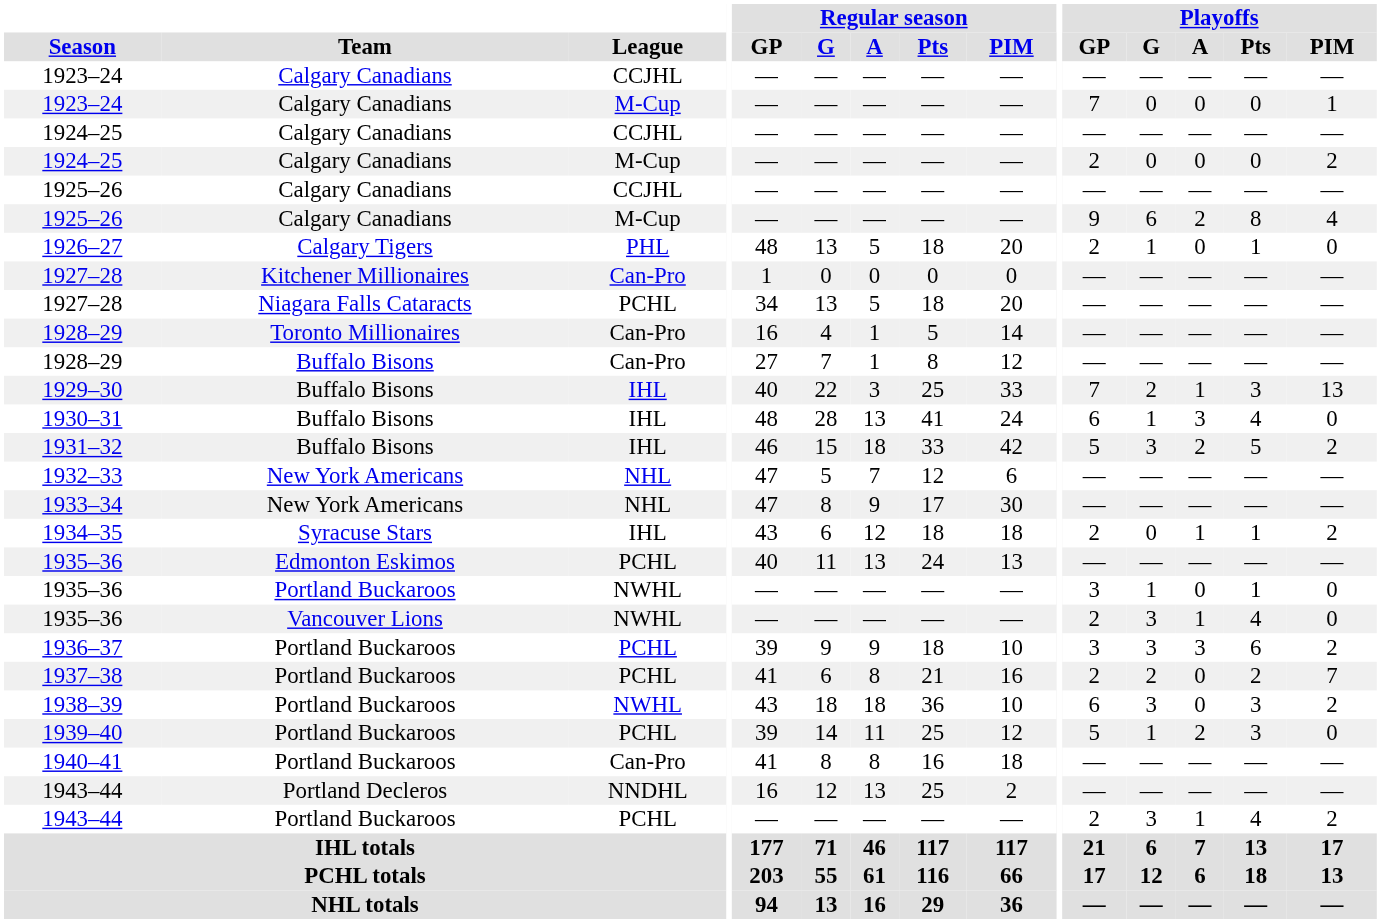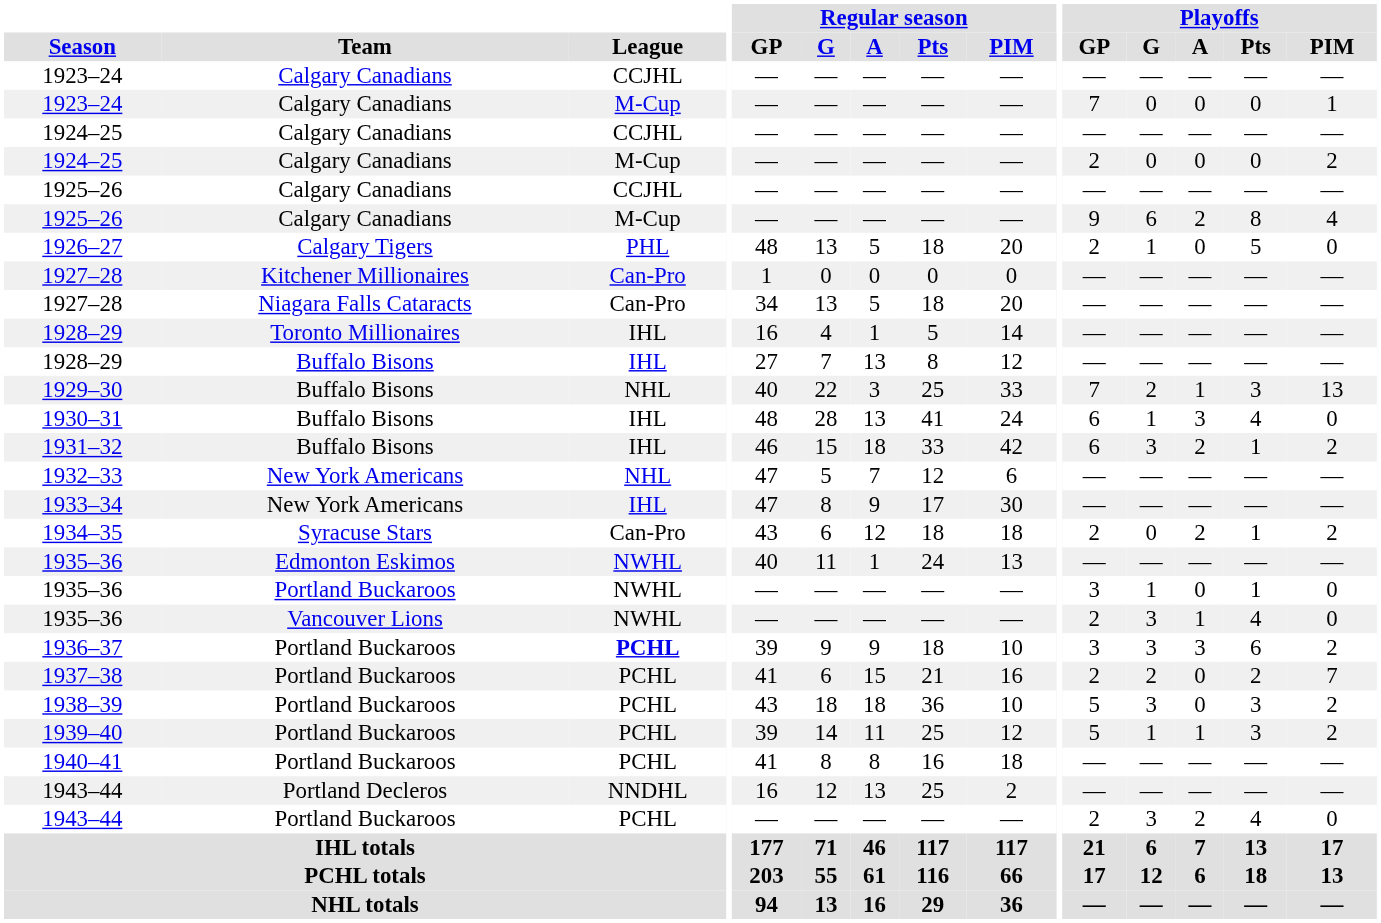 <table border="0" cellpadding="1" cellspacing="0" style="text-align:center; width:60em">
 <tr bgcolor="#e0e0e0">
 <th colspan="3" bgcolor="#ffffff"></th>
 <th rowspan="100" bgcolor="#ffffff"></th>
 <th colspan="5"><a href='#'>Regular season</a></th>
 <th rowspan="100" bgcolor="#ffffff"></th>
 <th colspan="5"><a href='#'>Playoffs</a></th>
 </tr>
 <tr bgcolor="#e0e0e0">
 <th><a href='#'>Season</a></th>
 <th>Team</th>
 <th>League</th>
 <th>GP</th>
 <th><a href='#'>G</a></th>
 <th><a href='#'>A</a></th>
 <th><a href='#'>Pts</a></th>
 <th><a href='#'>PIM</a></th>
 <th>GP</th>
 <th>G</th>
 <th>A</th>
 <th>Pts</th>
 <th>PIM</th>
 </tr>
 <tr>
 <td>1923–24</td>
 <td><a href='#'>Calgary Canadians</a></td>
 <td>CCJHL</td>
 <td>—</td>
 <td>—</td>
 <td>—</td>
 <td>—</td>
 <td>—</td>
 <td>—</td>
 <td>—</td>
 <td>—</td>
 <td>—</td>
 <td>—</td>
 </tr>
 <tr bgcolor="#f0f0f0">
 <td><a href='#'>1923–24</a></td>
 <td>Calgary Canadians</td>
 <td><a href='#'>M-Cup</a></td>
 <td>—</td>
 <td>—</td>
 <td>—</td>
 <td>—</td>
 <td>—</td>
 <td>7</td>
 <td>0</td>
 <td>0</td>
 <td>0</td>
 <td>1</td>
 </tr>
 <tr>
 <td>1924–25</td>
 <td>Calgary Canadians</td>
 <td>CCJHL</td>
 <td>—</td>
 <td>—</td>
 <td>—</td>
 <td>—</td>
 <td>—</td>
 <td>—</td>
 <td>—</td>
 <td>—</td>
 <td>—</td>
 <td>—</td>
 </tr>
 <tr bgcolor="#f0f0f0">
 <td><a href='#'>1924–25</a></td>
 <td>Calgary Canadians</td>
 <td>M-Cup</td>
 <td>—</td>
 <td>—</td>
 <td>—</td>
 <td>—</td>
 <td>—</td>
 <td>2</td>
 <td>0</td>
 <td>0</td>
 <td>0</td>
 <td>2</td>
 </tr>
 <tr>
 <td>1925–26</td>
 <td>Calgary Canadians</td>
 <td>CCJHL</td>
 <td>—</td>
 <td>—</td>
 <td>—</td>
 <td>—</td>
 <td>—</td>
 <td>—</td>
 <td>—</td>
 <td>—</td>
 <td>—</td>
 <td>—</td>
 </tr>
 <tr bgcolor="#f0f0f0">
 <td><a href='#'>1925–26</a></td>
 <td>Calgary Canadians</td>
 <td>M-Cup</td>
 <td>—</td>
 <td>—</td>
 <td>—</td>
 <td>—</td>
 <td>—</td>
 <td>9</td>
 <td>6</td>
 <td>2</td>
 <td>8</td>
 <td>4</td>
 </tr>
 <tr>
 <td><a href='#'>1926–27</a></td>
 <td><a href='#'>Calgary Tigers</a></td>
 <td><a href='#'>PHL</a></td>
 <td>48</td>
 <td>13</td>
 <td>5</td>
 <td>18</td>
 <td>20</td>
 <td>2</td>
 <td>1</td>
 <td>0</td>
-<td>1</td>
+<td>5</td>
 <td>0</td>
 </tr>
 <tr bgcolor="#f0f0f0">
 <td><a href='#'>1927–28</a></td>
 <td><a href='#'>Kitchener Millionaires</a></td>
 <td><a href='#'>Can-Pro</a></td>
 <td>1</td>
 <td>0</td>
 <td>0</td>
 <td>0</td>
 <td>0</td>
 <td>—</td>
 <td>—</td>
 <td>—</td>
 <td>—</td>
 <td>—</td>
 </tr>
 <tr>
 <td>1927–28</td>
 <td><a href='#'>Niagara Falls Cataracts</a></td>
-<td>PCHL</td>
+<td>Can-Pro</td>
 <td>34</td>
 <td>13</td>
 <td>5</td>
 <td>18</td>
 <td>20</td>
 <td>—</td>
 <td>—</td>
 <td>—</td>
 <td>—</td>
 <td>—</td>
 </tr>
 <tr bgcolor="#f0f0f0">
 <td><a href='#'>1928–29</a></td>
 <td><a href='#'>Toronto Millionaires</a></td>
-<td>Can-Pro</td>
+<td>IHL</td>
 <td>16</td>
 <td>4</td>
 <td>1</td>
 <td>5</td>
 <td>14</td>
 <td>—</td>
 <td>—</td>
 <td>—</td>
 <td>—</td>
 <td>—</td>
 </tr>
 <tr>
 <td>1928–29</td>
 <td><a href='#'>Buffalo Bisons</a></td>
-<td>Can-Pro</td>
+<td><a href='#'>IHL</a></td>
 <td>27</td>
 <td>7</td>
-<td>1</td>
+<td>13</td>
 <td>8</td>
 <td>12</td>
 <td>—</td>
 <td>—</td>
 <td>—</td>
 <td>—</td>
 <td>—</td>
 </tr>
 <tr bgcolor="#f0f0f0">
 <td><a href='#'>1929–30</a></td>
 <td>Buffalo Bisons</td>
-<td><a href='#'>IHL</a></td>
+<td>NHL</td>
 <td>40</td>
 <td>22</td>
 <td>3</td>
 <td>25</td>
 <td>33</td>
 <td>7</td>
 <td>2</td>
 <td>1</td>
 <td>3</td>
 <td>13</td>
 </tr>
 <tr>
 <td><a href='#'>1930–31</a></td>
 <td>Buffalo Bisons</td>
 <td>IHL</td>
 <td>48</td>
 <td>28</td>
 <td>13</td>
 <td>41</td>
 <td>24</td>
 <td>6</td>
 <td>1</td>
 <td>3</td>
 <td>4</td>
 <td>0</td>
 </tr>
 <tr bgcolor="#f0f0f0">
 <td><a href='#'>1931–32</a></td>
 <td>Buffalo Bisons</td>
 <td>IHL</td>
 <td>46</td>
 <td>15</td>
 <td>18</td>
 <td>33</td>
 <td>42</td>
-<td>5</td>
+<td>6</td>
 <td>3</td>
 <td>2</td>
-<td>5</td>
+<td>1</td>
 <td>2</td>
 </tr>
 <tr>
 <td><a href='#'>1932–33</a></td>
 <td><a href='#'>New York Americans</a></td>
 <td><a href='#'>NHL</a></td>
 <td>47</td>
 <td>5</td>
 <td>7</td>
 <td>12</td>
 <td>6</td>
 <td>—</td>
 <td>—</td>
 <td>—</td>
 <td>—</td>
 <td>—</td>
 </tr>
 <tr bgcolor="#f0f0f0">
 <td><a href='#'>1933–34</a></td>
 <td>New York Americans</td>
-<td>NHL</td>
+<td><a href='#'>IHL</a></td>
 <td>47</td>
 <td>8</td>
 <td>9</td>
 <td>17</td>
 <td>30</td>
 <td>—</td>
 <td>—</td>
 <td>—</td>
 <td>—</td>
 <td>—</td>
 </tr>
 <tr>
 <td><a href='#'>1934–35</a></td>
 <td><a href='#'>Syracuse Stars</a></td>
-<td>IHL</td>
+<td>Can-Pro</td>
 <td>43</td>
 <td>6</td>
 <td>12</td>
 <td>18</td>
 <td>18</td>
 <td>2</td>
 <td>0</td>
-<td>1</td>
+<td>2</td>
 <td>1</td>
 <td>2</td>
 </tr>
 <tr bgcolor="#f0f0f0">
 <td><a href='#'>1935–36</a></td>
 <td><a href='#'>Edmonton Eskimos</a></td>
-<td>PCHL</td>
+<td><a href='#'>NWHL</a></td>
 <td>40</td>
 <td>11</td>
-<td>13</td>
+<td>1</td>
 <td>24</td>
 <td>13</td>
 <td>—</td>
 <td>—</td>
 <td>—</td>
 <td>—</td>
 <td>—</td>
 </tr>
 <tr>
 <td>1935–36</td>
 <td><a href='#'>Portland Buckaroos</a></td>
 <td>NWHL</td>
 <td>—</td>
 <td>—</td>
 <td>—</td>
 <td>—</td>
 <td>—</td>
 <td>3</td>
 <td>1</td>
 <td>0</td>
 <td>1</td>
 <td>0</td>
 </tr>
 <tr bgcolor="#f0f0f0">
 <td>1935–36</td>
 <td><a href='#'>Vancouver Lions</a></td>
 <td>NWHL</td>
 <td>—</td>
 <td>—</td>
 <td>—</td>
 <td>—</td>
 <td>—</td>
 <td>2</td>
 <td>3</td>
 <td>1</td>
 <td>4</td>
 <td>0</td>
 </tr>
 <tr>
 <td><a href='#'>1936–37</a></td>
 <td>Portland Buckaroos</td>
-<td><a href='#'>PCHL</a></td>
+<td><strong><a href='#'>PCHL</a></strong></td>
 <td>39</td>
 <td>9</td>
 <td>9</td>
 <td>18</td>
 <td>10</td>
 <td>3</td>
 <td>3</td>
 <td>3</td>
 <td>6</td>
 <td>2</td>
 </tr>
 <tr bgcolor="#f0f0f0">
 <td><a href='#'>1937–38</a></td>
 <td>Portland Buckaroos</td>
 <td>PCHL</td>
 <td>41</td>
 <td>6</td>
-<td>8</td>
+<td>15</td>
 <td>21</td>
 <td>16</td>
 <td>2</td>
 <td>2</td>
 <td>0</td>
 <td>2</td>
 <td>7</td>
 </tr>
 <tr>
 <td><a href='#'>1938–39</a></td>
 <td>Portland Buckaroos</td>
-<td><a href='#'>NWHL</a></td>
+<td>PCHL</td>
 <td>43</td>
 <td>18</td>
 <td>18</td>
 <td>36</td>
 <td>10</td>
-<td>6</td>
+<td>5</td>
 <td>3</td>
 <td>0</td>
 <td>3</td>
 <td>2</td>
 </tr>
 <tr bgcolor="#f0f0f0">
 <td><a href='#'>1939–40</a></td>
 <td>Portland Buckaroos</td>
 <td>PCHL</td>
 <td>39</td>
 <td>14</td>
 <td>11</td>
 <td>25</td>
 <td>12</td>
 <td>5</td>
 <td>1</td>
+<td>1</td>
+<td>3</td>
 <td>2</td>
-<td>3</td>
-<td>0</td>
 </tr>
 <tr>
 <td><a href='#'>1940–41</a></td>
 <td>Portland Buckaroos</td>
-<td>Can-Pro</td>
+<td>PCHL</td>
 <td>41</td>
 <td>8</td>
 <td>8</td>
 <td>16</td>
 <td>18</td>
 <td>—</td>
 <td>—</td>
 <td>—</td>
 <td>—</td>
 <td>—</td>
 </tr>
 <tr bgcolor="#f0f0f0">
 <td>1943–44</td>
 <td>Portland Decleros</td>
 <td>NNDHL</td>
 <td>16</td>
 <td>12</td>
 <td>13</td>
 <td>25</td>
 <td>2</td>
 <td>—</td>
 <td>—</td>
 <td>—</td>
 <td>—</td>
 <td>—</td>
 </tr>
 <tr>
 <td><a href='#'>1943–44</a></td>
 <td>Portland Buckaroos</td>
 <td>PCHL</td>
 <td>—</td>
 <td>—</td>
 <td>—</td>
 <td>—</td>
 <td>—</td>
 <td>2</td>
 <td>3</td>
-<td>1</td>
+<td>2</td>
 <td>4</td>
-<td>2</td>
+<td>0</td>
 </tr>
 <tr bgcolor="#e0e0e0">
 <th colspan="3">IHL totals</th>
 <th>177</th>
 <th>71</th>
 <th>46</th>
 <th>117</th>
 <th>117</th>
 <th>21</th>
 <th>6</th>
 <th>7</th>
 <th>13</th>
 <th>17</th>
 </tr>
 <tr bgcolor="#e0e0e0">
 <th colspan="3">PCHL totals</th>
 <th>203</th>
 <th>55</th>
 <th>61</th>
 <th>116</th>
 <th>66</th>
 <th>17</th>
 <th>12</th>
 <th>6</th>
 <th>18</th>
 <th>13</th>
 </tr>
 <tr bgcolor="#e0e0e0">
 <th colspan="3">NHL totals</th>
 <th>94</th>
 <th>13</th>
 <th>16</th>
 <th>29</th>
 <th>36</th>
 <th>—</th>
 <th>—</th>
 <th>—</th>
 <th>—</th>
 <th>—</th>
 </tr>
 </table>
